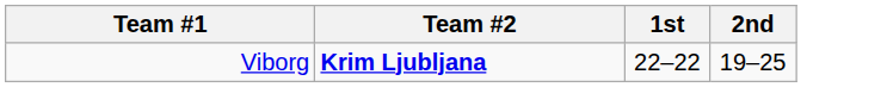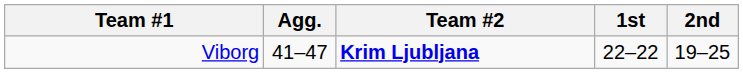 <table class=wikitable style="text-align:center">
 <tr>
 <th width=200>Team #1</th>
+<th width=50>Agg.</th>
 <th width=200>Team #2</th>
 <th width=50>1st</th>
 <th width=50>2nd</th>
 </tr>
 <tr>
 <td align=right><a href='#'>Viborg</a> </td>
+<td>41–47</td>
 <td align=left> <strong><a href='#'>Krim Ljubljana</a></strong></td>
 <td align=center>22–22</td>
 <td align=center>19–25</td>
 </tr>
 </table>
